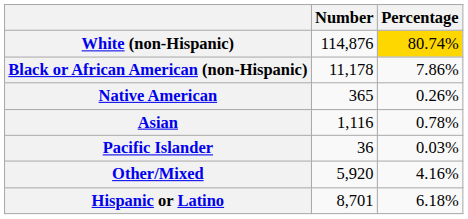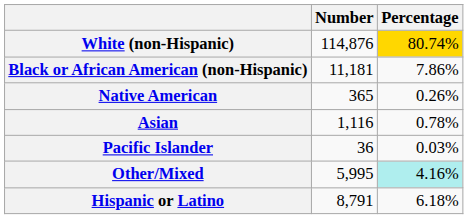 <table class="wikitable" style="text-align:right">
 <tr>
 <th scope="col"></th>
 <th scope="col">Number</th>
 <th scope="col">Percentage</th>
 </tr>
 <tr>
 <th scope="row"><a href='#'>White</a> (non-Hispanic)</th>
 <td>114,876</td>
 <td style="background: gold;">80.74%</td>
 </tr>
 <tr>
 <th scope="row"><a href='#'>Black or African American</a> (non-Hispanic)</th>
-<td>11,178</td>
+<td>11,181</td>
 <td>7.86%</td>
 </tr>
 <tr>
 <th scope="row"><a href='#'>Native American</a></th>
 <td>365</td>
 <td>0.26%</td>
 </tr>
 <tr>
 <th scope="row"><a href='#'>Asian</a></th>
 <td>1,116</td>
 <td>0.78%</td>
 </tr>
 <tr>
 <th scope="row"><a href='#'>Pacific Islander</a></th>
 <td>36</td>
 <td>0.03%</td>
 </tr>
 <tr>
 <th scope="row"><a href='#'>Other/Mixed</a></th>
-<td>5,920</td>
-<td>4.16%</td>
+<td>5,995</td>
+<td style="background: paleturquoise;">4.16%</td>
 </tr>
 <tr>
 <th scope="row"><a href='#'>Hispanic</a> or <a href='#'>Latino</a></th>
-<td>8,701</td>
+<td>8,791</td>
 <td>6.18%</td>
 </tr>
 </table>
